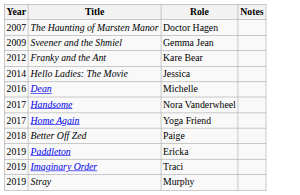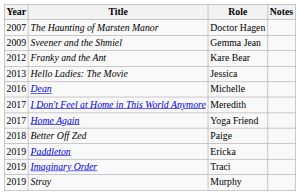 <table class = "wikitable sortable">
 <tr>
 <th>Year</th>
 <th>Title</th>
 <th>Role</th>
 <th class = "unsortable">Notes</th>
 </tr>
 <tr>
 <td>2007</td>
 <td><em>The Haunting of Marsten Manor</em></td>
 <td>Doctor Hagen</td>
 <td></td>
 </tr>
 <tr>
 <td>2009</td>
 <td><em>Sveener and the Shmiel</em></td>
 <td>Gemma Jean</td>
 <td></td>
 </tr>
 <tr>
 <td>2012</td>
 <td><em>Franky and the Ant</em></td>
 <td>Kare Bear</td>
 <td></td>
 </tr>
 <tr>
-<td>2014</td>
+<td>2013</td>
 <td><em>Hello Ladies: The Movie</em></td>
 <td>Jessica</td>
 <td></td>
 </tr>
 <tr>
 <td>2016</td>
 <td><em><a href='#'>Dean</a></em></td>
 <td>Michelle</td>
 <td></td>
 </tr>
 <tr>
 <td>2017</td>
-<td><em><a href='#'>Handsome</a></em></td>
-<td>Nora Vanderwheel</td>
+<td><em><a href='#'>I Don't Feel at Home in This World Anymore</a></em></td>
+<td>Meredith</td>
 <td></td>
 </tr>
 <tr>
 <td>2017</td>
 <td><em><a href='#'>Home Again</a></em></td>
 <td>Yoga Friend</td>
 <td></td>
 </tr>
 <tr>
 <td>2018</td>
 <td><em>Better Off Zed</em></td>
 <td>Paige</td>
 <td></td>
 </tr>
 <tr>
 <td>2019</td>
 <td><em><a href='#'>Paddleton</a></em></td>
 <td>Ericka</td>
 <td></td>
 </tr>
 <tr>
 <td>2019</td>
 <td><em><a href='#'>Imaginary Order</a></em></td>
 <td>Traci</td>
 <td></td>
 </tr>
 <tr>
 <td>2019</td>
 <td><em>Stray</em></td>
 <td>Murphy</td>
 <td></td>
 </tr>
 </table>
